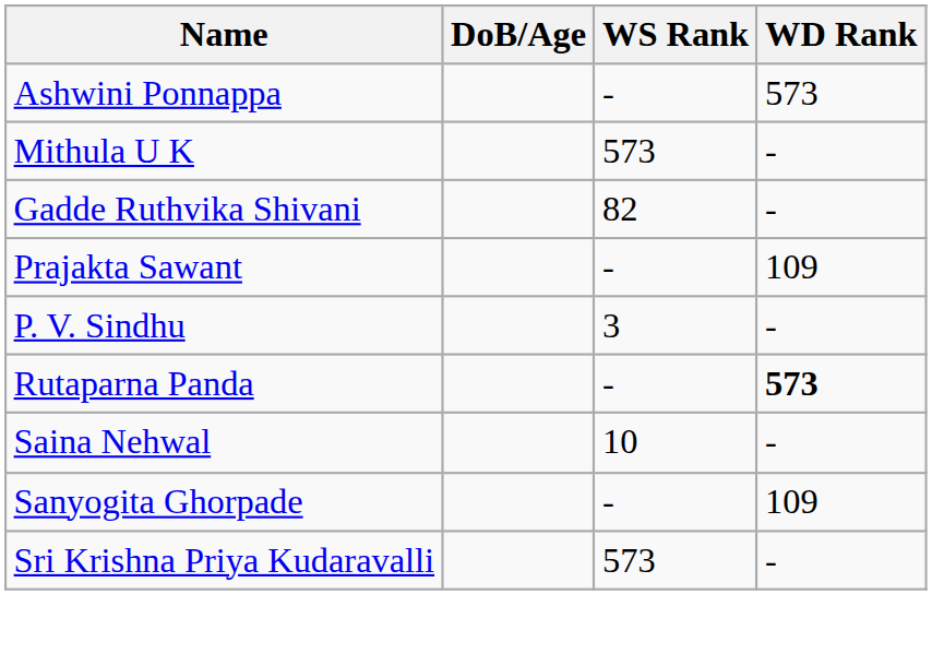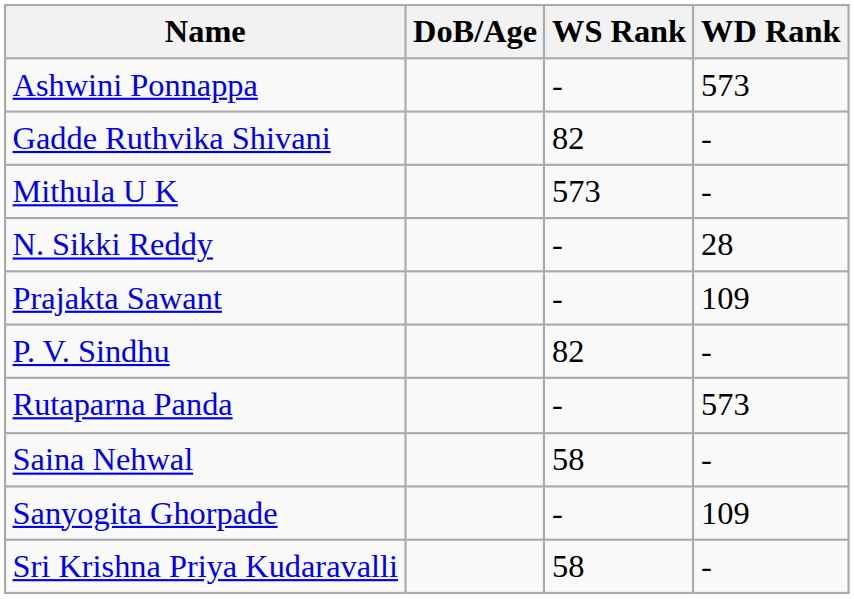 <table class="wikitable" style="text-align: left; font-size:95%;">
 <tr>
 <th>Name</th>
 <th>DoB/Age</th>
 <th>WS Rank</th>
 <th>WD Rank</th>
 </tr>
 <tr>
 <td><a href='#'>Ashwini Ponnappa</a></td>
 <td></td>
 <td>-</td>
 <td>573</td>
 </tr>
 <tr>
+<td><a href='#'>Gadde Ruthvika Shivani</a></td>
+<td></td>
+<td>82</td>
+<td>-</td>
+</tr>
+<tr>
 <td><a href='#'>Mithula U K</a></td>
 <td></td>
 <td>573</td>
 <td>-</td>
 </tr>
 <tr>
-<td><a href='#'>Gadde Ruthvika Shivani</a></td>
+<td><a href='#'>N. Sikki Reddy</a></td>
 <td></td>
-<td>82</td>
 <td>-</td>
+<td>28</td>
 </tr>
 <tr>
 <td><a href='#'>Prajakta Sawant</a></td>
 <td></td>
 <td>-</td>
 <td>109</td>
 </tr>
 <tr>
 <td><a href='#'>P. V. Sindhu</a></td>
 <td></td>
-<td>3</td>
+<td>82</td>
 <td>-</td>
 </tr>
 <tr>
 <td><a href='#'>Rutaparna Panda</a></td>
 <td></td>
 <td>-</td>
-<td><strong>573</strong></td>
+<td>573</td>
 </tr>
 <tr>
 <td><a href='#'>Saina Nehwal</a></td>
 <td></td>
-<td>10</td>
+<td>58</td>
 <td>-</td>
 </tr>
 <tr>
 <td><a href='#'>Sanyogita Ghorpade</a></td>
 <td></td>
 <td>-</td>
 <td>109</td>
 </tr>
 <tr>
 <td><a href='#'>Sri Krishna Priya Kudaravalli</a></td>
 <td></td>
-<td>573</td>
+<td>58</td>
 <td>-</td>
 </tr>
 </table>
